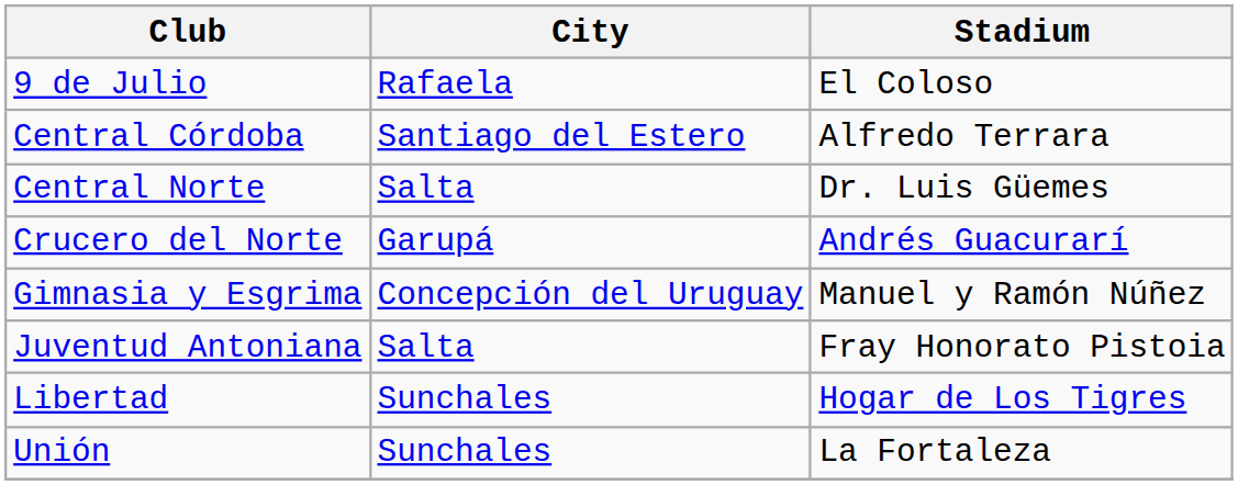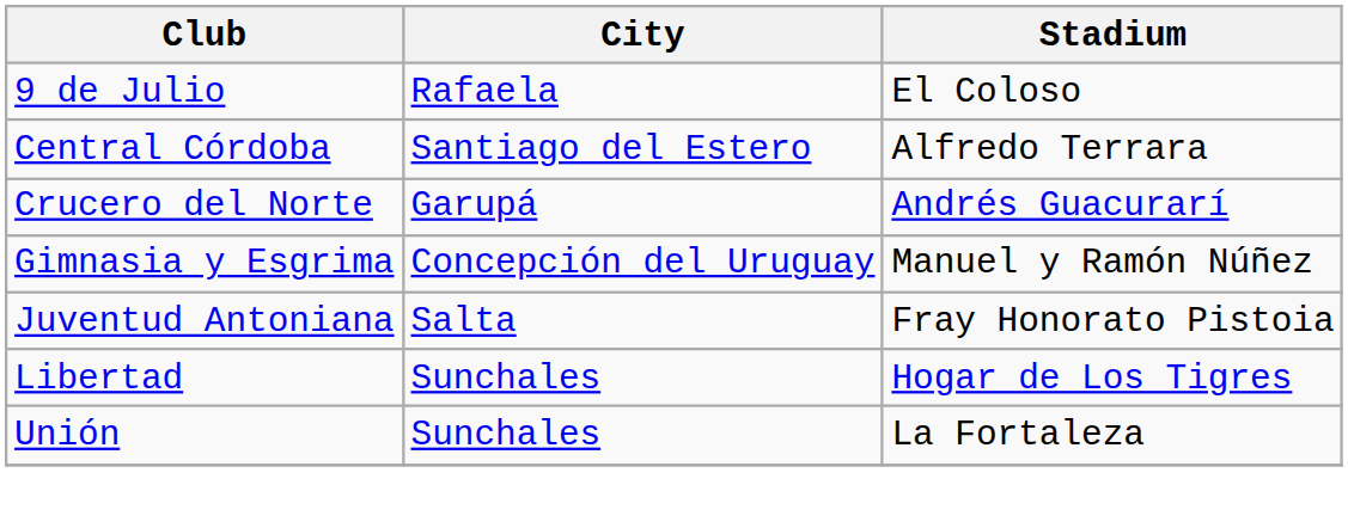 <table class="wikitable sortable">
 <tr>
 <th>Club</th>
 <th>City</th>
 <th>Stadium</th>
 </tr>
 <tr>
 <td>  <a href='#'>9 de Julio</a></td>
 <td><a href='#'>Rafaela</a></td>
 <td>El Coloso</td>
 </tr>
 <tr>
 <td> <a href='#'>Central Córdoba</a></td>
 <td><a href='#'>Santiago del Estero</a></td>
 <td>Alfredo Terrara</td>
-</tr>
-<tr>
-<td> <a href='#'>Central Norte</a></td>
-<td><a href='#'>Salta</a></td>
-<td>Dr. Luis Güemes</td>
 </tr>
 <tr>
 <td> <a href='#'>Crucero del Norte</a></td>
 <td><a href='#'>Garupá</a></td>
 <td><a href='#'>Andrés Guacurarí</a></td>
 </tr>
 <tr>
 <td> <a href='#'>Gimnasia y Esgrima</a></td>
 <td><a href='#'>Concepción del Uruguay</a></td>
 <td>Manuel y Ramón Núñez</td>
 </tr>
 <tr>
 <td> <a href='#'>Juventud Antoniana</a></td>
 <td><a href='#'>Salta</a></td>
 <td>Fray Honorato Pistoia</td>
 </tr>
 <tr>
 <td> <a href='#'>Libertad</a></td>
 <td><a href='#'>Sunchales</a></td>
 <td><a href='#'>Hogar de Los Tigres</a></td>
 </tr>
 <tr>
 <td> <a href='#'>Unión</a></td>
 <td><a href='#'>Sunchales</a></td>
 <td>La Fortaleza</td>
 </tr>
 <tr>
 </tr>
 </table>
